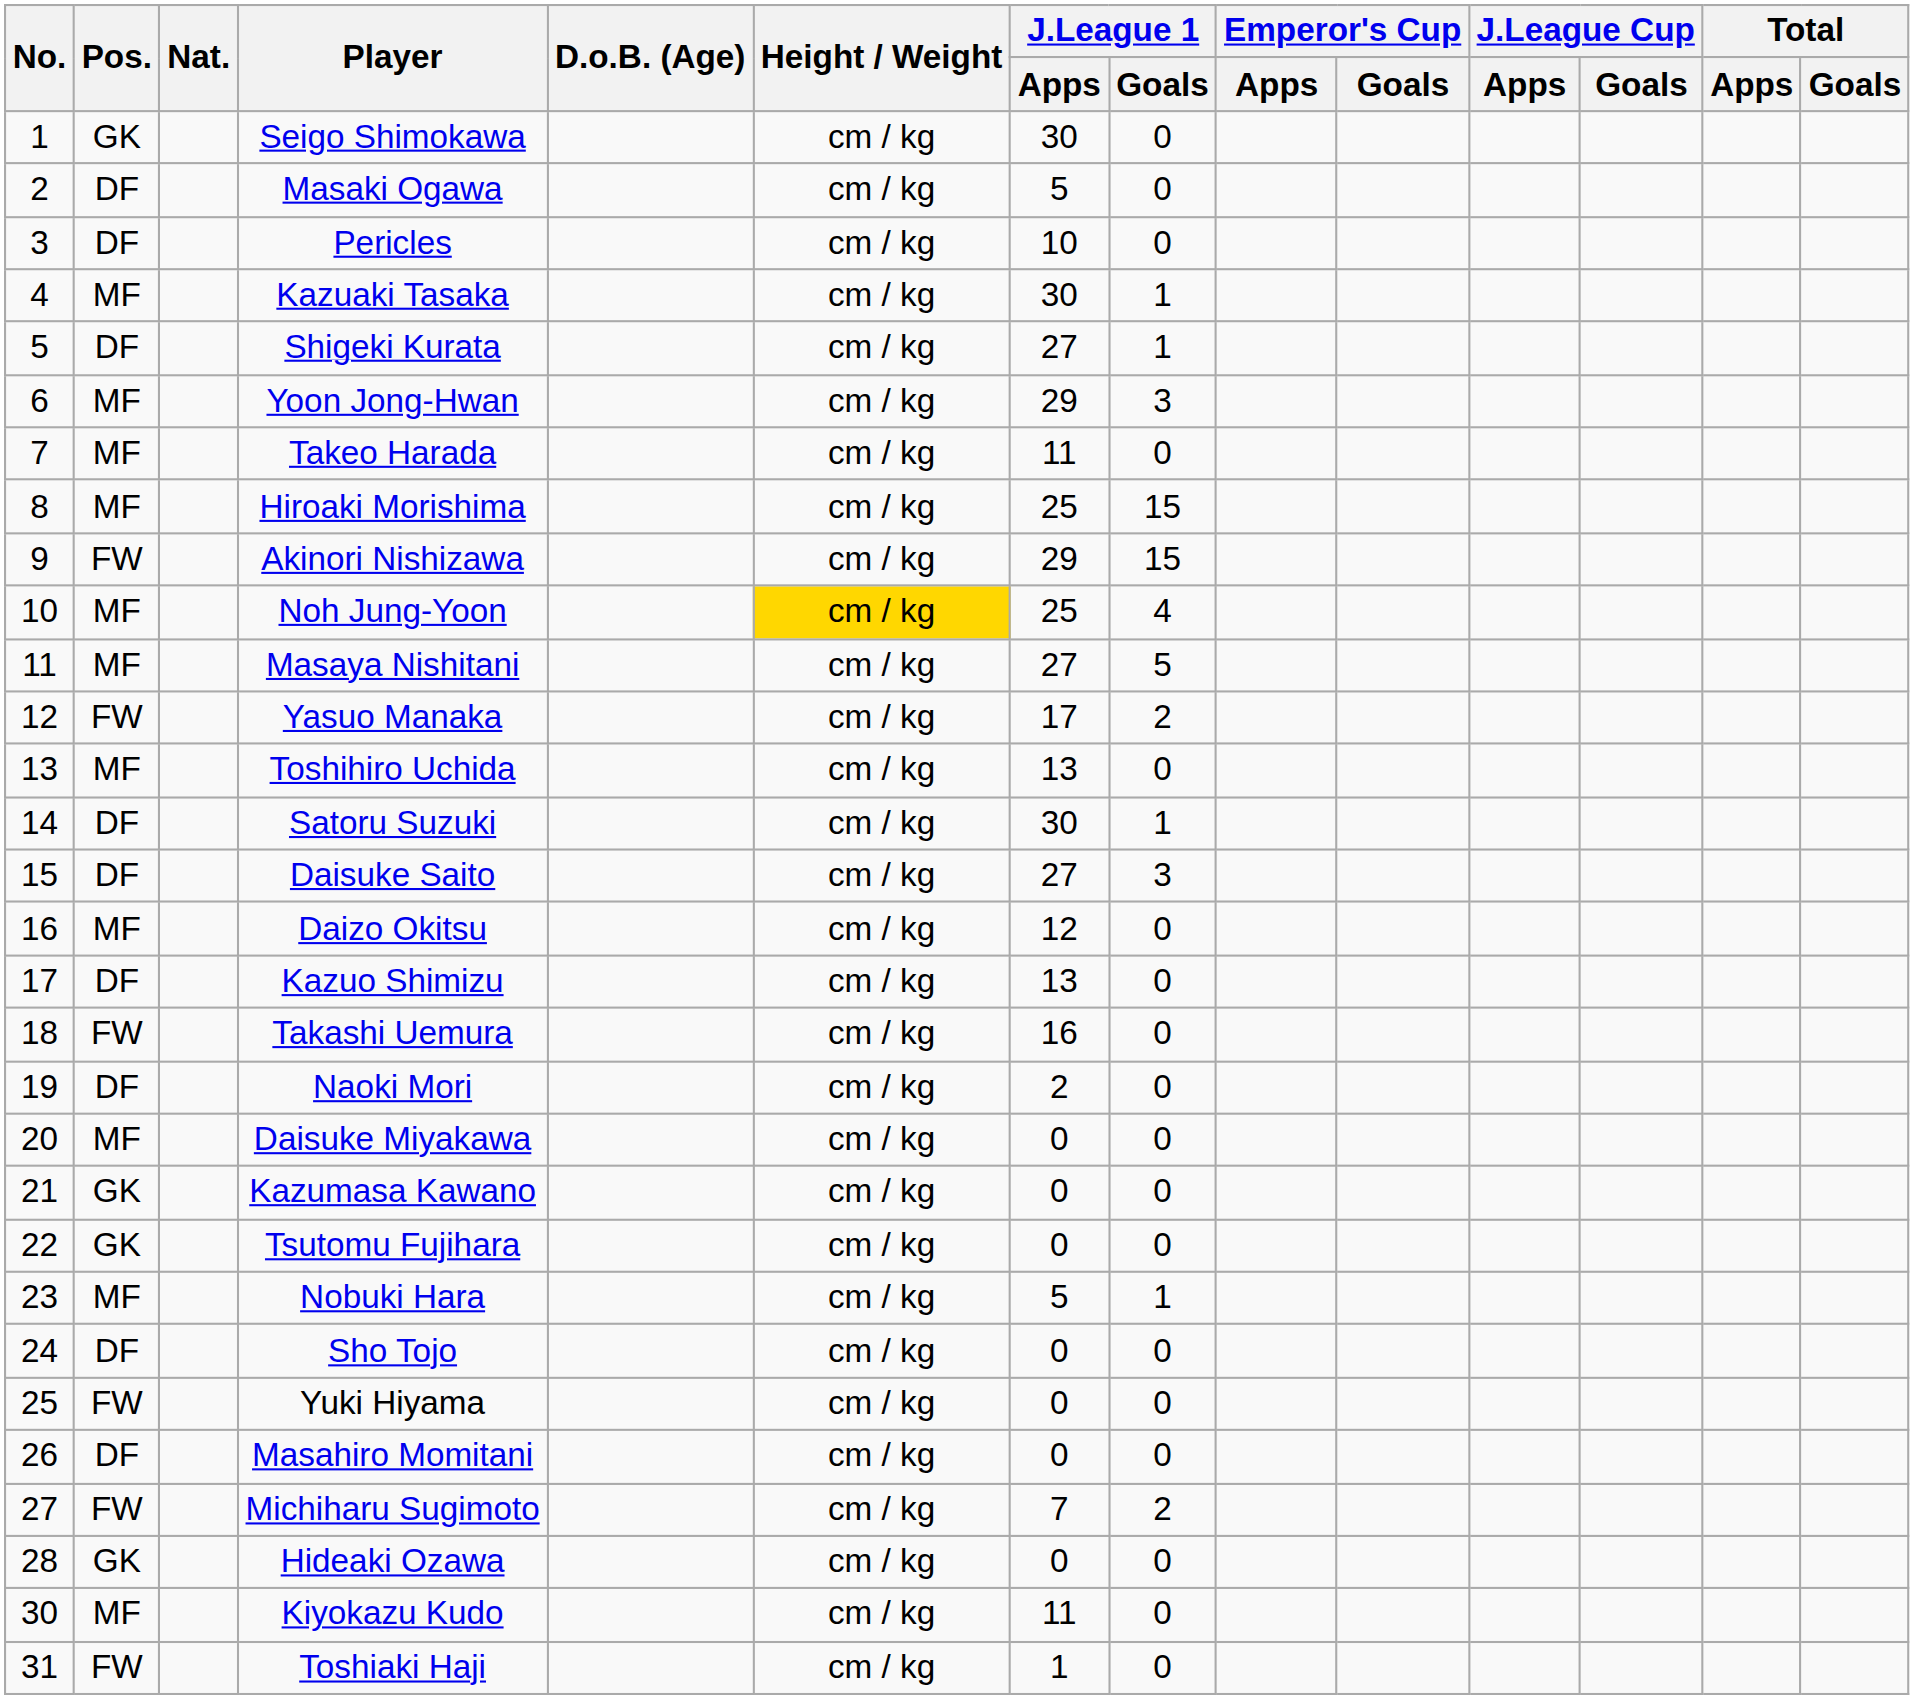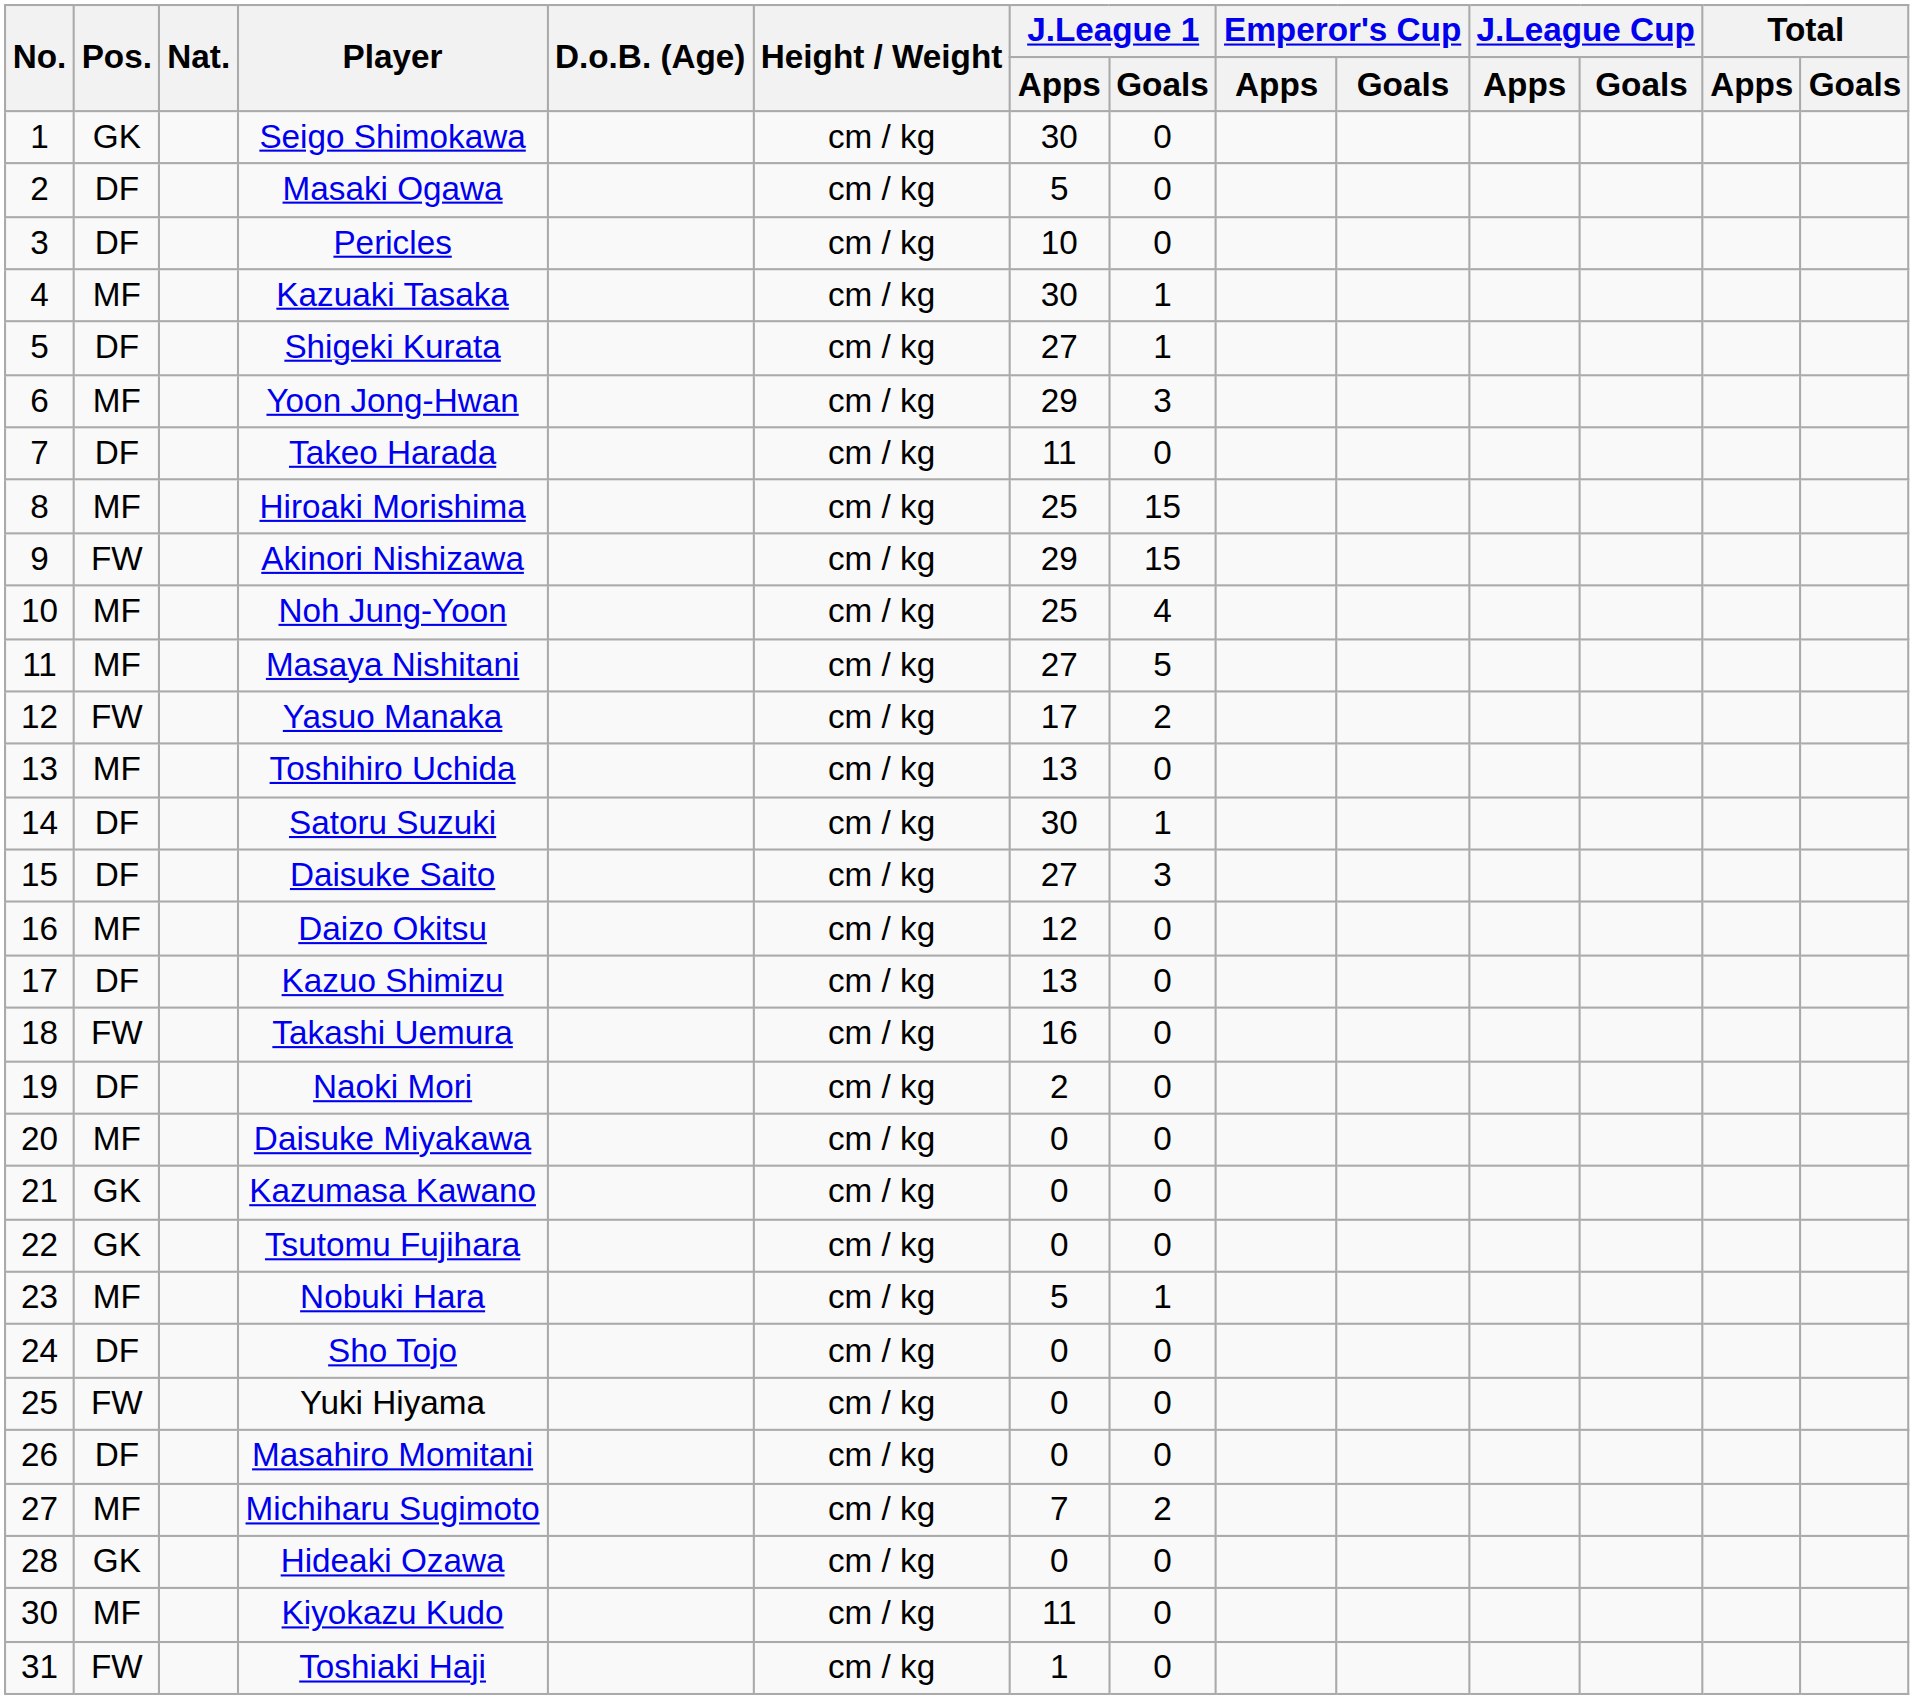 <table class="wikitable" style="text-align:center;">
 <tr>
 <th rowspan="2">No.</th>
 <th rowspan="2">Pos.</th>
 <th rowspan="2">Nat.</th>
 <th rowspan="2">Player</th>
 <th rowspan="2">D.o.B. (Age)</th>
 <th rowspan="2">Height / Weight</th>
 <th colspan="2"><a href='#'>J.League 1</a></th>
 <th colspan="2"><a href='#'>Emperor's Cup</a></th>
 <th colspan="2"><a href='#'>J.League Cup</a></th>
 <th colspan="2">Total</th>
 </tr>
 <tr>
 <th>Apps</th>
 <th>Goals</th>
 <th>Apps</th>
 <th>Goals</th>
 <th>Apps</th>
 <th>Goals</th>
 <th>Apps</th>
 <th>Goals</th>
 </tr>
 <tr>
 <td>1</td>
 <td>GK</td>
 <td></td>
 <td><a href='#'>Seigo Shimokawa</a></td>
 <td></td>
 <td>cm / kg</td>
 <td>30</td>
 <td>0</td>
 <td></td>
 <td></td>
 <td></td>
 <td></td>
 <td></td>
 <td></td>
 </tr>
 <tr>
 <td>2</td>
 <td>DF</td>
 <td></td>
 <td><a href='#'>Masaki Ogawa</a></td>
 <td></td>
 <td>cm / kg</td>
 <td>5</td>
 <td>0</td>
 <td></td>
 <td></td>
 <td></td>
 <td></td>
 <td></td>
 <td></td>
 </tr>
 <tr>
 <td>3</td>
 <td>DF</td>
 <td></td>
 <td><a href='#'>Pericles</a></td>
 <td></td>
 <td>cm / kg</td>
 <td>10</td>
 <td>0</td>
 <td></td>
 <td></td>
 <td></td>
 <td></td>
 <td></td>
 <td></td>
 </tr>
 <tr>
 <td>4</td>
 <td>MF</td>
 <td></td>
 <td><a href='#'>Kazuaki Tasaka</a></td>
 <td></td>
 <td>cm / kg</td>
 <td>30</td>
 <td>1</td>
 <td></td>
 <td></td>
 <td></td>
 <td></td>
 <td></td>
 <td></td>
 </tr>
 <tr>
 <td>5</td>
 <td>DF</td>
 <td></td>
 <td><a href='#'>Shigeki Kurata</a></td>
 <td></td>
 <td>cm / kg</td>
 <td>27</td>
 <td>1</td>
 <td></td>
 <td></td>
 <td></td>
 <td></td>
 <td></td>
 <td></td>
 </tr>
 <tr>
 <td>6</td>
 <td>MF</td>
 <td></td>
 <td><a href='#'>Yoon Jong-Hwan</a></td>
 <td></td>
 <td>cm / kg</td>
 <td>29</td>
 <td>3</td>
 <td></td>
 <td></td>
 <td></td>
 <td></td>
 <td></td>
 <td></td>
 </tr>
 <tr>
 <td>7</td>
-<td>MF</td>
+<td>DF</td>
 <td></td>
 <td><a href='#'>Takeo Harada</a></td>
 <td></td>
 <td>cm / kg</td>
 <td>11</td>
 <td>0</td>
 <td></td>
 <td></td>
 <td></td>
 <td></td>
 <td></td>
 <td></td>
 </tr>
 <tr>
 <td>8</td>
 <td>MF</td>
 <td></td>
 <td><a href='#'>Hiroaki Morishima</a></td>
 <td></td>
 <td>cm / kg</td>
 <td>25</td>
 <td>15</td>
 <td></td>
 <td></td>
 <td></td>
 <td></td>
 <td></td>
 <td></td>
 </tr>
 <tr>
 <td>9</td>
 <td>FW</td>
 <td></td>
 <td><a href='#'>Akinori Nishizawa</a></td>
 <td></td>
 <td>cm / kg</td>
 <td>29</td>
 <td>15</td>
 <td></td>
 <td></td>
 <td></td>
 <td></td>
 <td></td>
 <td></td>
 </tr>
 <tr>
 <td>10</td>
 <td>MF</td>
 <td></td>
 <td><a href='#'>Noh Jung-Yoon</a></td>
 <td></td>
-<td style="background: gold;">cm / kg</td>
+<td>cm / kg</td>
 <td>25</td>
 <td>4</td>
 <td></td>
 <td></td>
 <td></td>
 <td></td>
 <td></td>
 <td></td>
 </tr>
 <tr>
 <td>11</td>
 <td>MF</td>
 <td></td>
 <td><a href='#'>Masaya Nishitani</a></td>
 <td></td>
 <td>cm / kg</td>
 <td>27</td>
 <td>5</td>
 <td></td>
 <td></td>
 <td></td>
 <td></td>
 <td></td>
 <td></td>
 </tr>
 <tr>
 <td>12</td>
 <td>FW</td>
 <td></td>
 <td><a href='#'>Yasuo Manaka</a></td>
 <td></td>
 <td>cm / kg</td>
 <td>17</td>
 <td>2</td>
 <td></td>
 <td></td>
 <td></td>
 <td></td>
 <td></td>
 <td></td>
 </tr>
 <tr>
 <td>13</td>
 <td>MF</td>
 <td></td>
 <td><a href='#'>Toshihiro Uchida</a></td>
 <td></td>
 <td>cm / kg</td>
 <td>13</td>
 <td>0</td>
 <td></td>
 <td></td>
 <td></td>
 <td></td>
 <td></td>
 <td></td>
 </tr>
 <tr>
 <td>14</td>
 <td>DF</td>
 <td></td>
 <td><a href='#'>Satoru Suzuki</a></td>
 <td></td>
 <td>cm / kg</td>
 <td>30</td>
 <td>1</td>
 <td></td>
 <td></td>
 <td></td>
 <td></td>
 <td></td>
 <td></td>
 </tr>
 <tr>
 <td>15</td>
 <td>DF</td>
 <td></td>
 <td><a href='#'>Daisuke Saito</a></td>
 <td></td>
 <td>cm / kg</td>
 <td>27</td>
 <td>3</td>
 <td></td>
 <td></td>
 <td></td>
 <td></td>
 <td></td>
 <td></td>
 </tr>
 <tr>
 <td>16</td>
 <td>MF</td>
 <td></td>
 <td><a href='#'>Daizo Okitsu</a></td>
 <td></td>
 <td>cm / kg</td>
 <td>12</td>
 <td>0</td>
 <td></td>
 <td></td>
 <td></td>
 <td></td>
 <td></td>
 <td></td>
 </tr>
 <tr>
 <td>17</td>
 <td>DF</td>
 <td></td>
 <td><a href='#'>Kazuo Shimizu</a></td>
 <td></td>
 <td>cm / kg</td>
 <td>13</td>
 <td>0</td>
 <td></td>
 <td></td>
 <td></td>
 <td></td>
 <td></td>
 <td></td>
 </tr>
 <tr>
 <td>18</td>
 <td>FW</td>
 <td></td>
 <td><a href='#'>Takashi Uemura</a></td>
 <td></td>
 <td>cm / kg</td>
 <td>16</td>
 <td>0</td>
 <td></td>
 <td></td>
 <td></td>
 <td></td>
 <td></td>
 <td></td>
 </tr>
 <tr>
 <td>19</td>
 <td>DF</td>
 <td></td>
 <td><a href='#'>Naoki Mori</a></td>
 <td></td>
 <td>cm / kg</td>
 <td>2</td>
 <td>0</td>
 <td></td>
 <td></td>
 <td></td>
 <td></td>
 <td></td>
 <td></td>
 </tr>
 <tr>
 <td>20</td>
 <td>MF</td>
 <td></td>
 <td><a href='#'>Daisuke Miyakawa</a></td>
 <td></td>
 <td>cm / kg</td>
 <td>0</td>
 <td>0</td>
 <td></td>
 <td></td>
 <td></td>
 <td></td>
 <td></td>
 <td></td>
 </tr>
 <tr>
 <td>21</td>
 <td>GK</td>
 <td></td>
 <td><a href='#'>Kazumasa Kawano</a></td>
 <td></td>
 <td>cm / kg</td>
 <td>0</td>
 <td>0</td>
 <td></td>
 <td></td>
 <td></td>
 <td></td>
 <td></td>
 <td></td>
 </tr>
 <tr>
 <td>22</td>
 <td>GK</td>
 <td></td>
 <td><a href='#'>Tsutomu Fujihara</a></td>
 <td></td>
 <td>cm / kg</td>
 <td>0</td>
 <td>0</td>
 <td></td>
 <td></td>
 <td></td>
 <td></td>
 <td></td>
 <td></td>
 </tr>
 <tr>
 <td>23</td>
 <td>MF</td>
 <td></td>
 <td><a href='#'>Nobuki Hara</a></td>
 <td></td>
 <td>cm / kg</td>
 <td>5</td>
 <td>1</td>
 <td></td>
 <td></td>
 <td></td>
 <td></td>
 <td></td>
 <td></td>
 </tr>
 <tr>
 <td>24</td>
 <td>DF</td>
 <td></td>
 <td><a href='#'>Sho Tojo</a></td>
 <td></td>
 <td>cm / kg</td>
 <td>0</td>
 <td>0</td>
 <td></td>
 <td></td>
 <td></td>
 <td></td>
 <td></td>
 <td></td>
 </tr>
 <tr>
 <td>25</td>
 <td>FW</td>
 <td></td>
 <td>Yuki Hiyama</td>
 <td></td>
 <td>cm / kg</td>
 <td>0</td>
 <td>0</td>
 <td></td>
 <td></td>
 <td></td>
 <td></td>
 <td></td>
 <td></td>
 </tr>
 <tr>
 <td>26</td>
 <td>DF</td>
 <td></td>
 <td><a href='#'>Masahiro Momitani</a></td>
 <td></td>
 <td>cm / kg</td>
 <td>0</td>
 <td>0</td>
 <td></td>
 <td></td>
 <td></td>
 <td></td>
 <td></td>
 <td></td>
 </tr>
 <tr>
 <td>27</td>
-<td>FW</td>
+<td>MF</td>
 <td></td>
 <td><a href='#'>Michiharu Sugimoto</a></td>
 <td></td>
 <td>cm / kg</td>
 <td>7</td>
 <td>2</td>
 <td></td>
 <td></td>
 <td></td>
 <td></td>
 <td></td>
 <td></td>
 </tr>
 <tr>
 <td>28</td>
 <td>GK</td>
 <td></td>
 <td><a href='#'>Hideaki Ozawa</a></td>
 <td></td>
 <td>cm / kg</td>
 <td>0</td>
 <td>0</td>
 <td></td>
 <td></td>
 <td></td>
 <td></td>
 <td></td>
 <td></td>
 </tr>
 <tr>
 <td>30</td>
 <td>MF</td>
 <td></td>
 <td><a href='#'>Kiyokazu Kudo</a></td>
 <td></td>
 <td>cm / kg</td>
 <td>11</td>
 <td>0</td>
 <td></td>
 <td></td>
 <td></td>
 <td></td>
 <td></td>
 <td></td>
 </tr>
 <tr>
 <td>31</td>
 <td>FW</td>
 <td></td>
 <td><a href='#'>Toshiaki Haji</a></td>
 <td></td>
 <td>cm / kg</td>
 <td>1</td>
 <td>0</td>
 <td></td>
 <td></td>
 <td></td>
 <td></td>
 <td></td>
 <td></td>
 </tr>
 </table>
